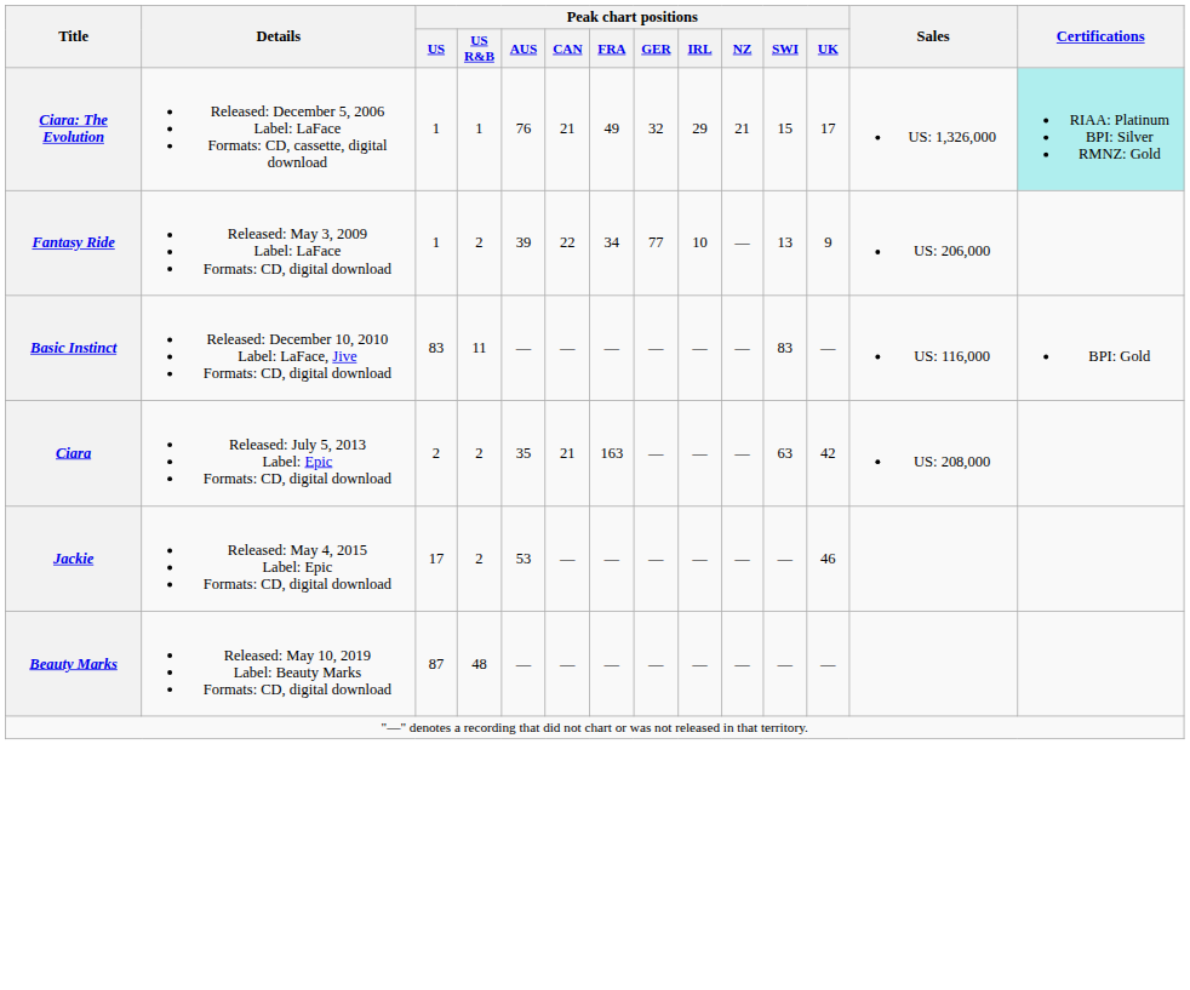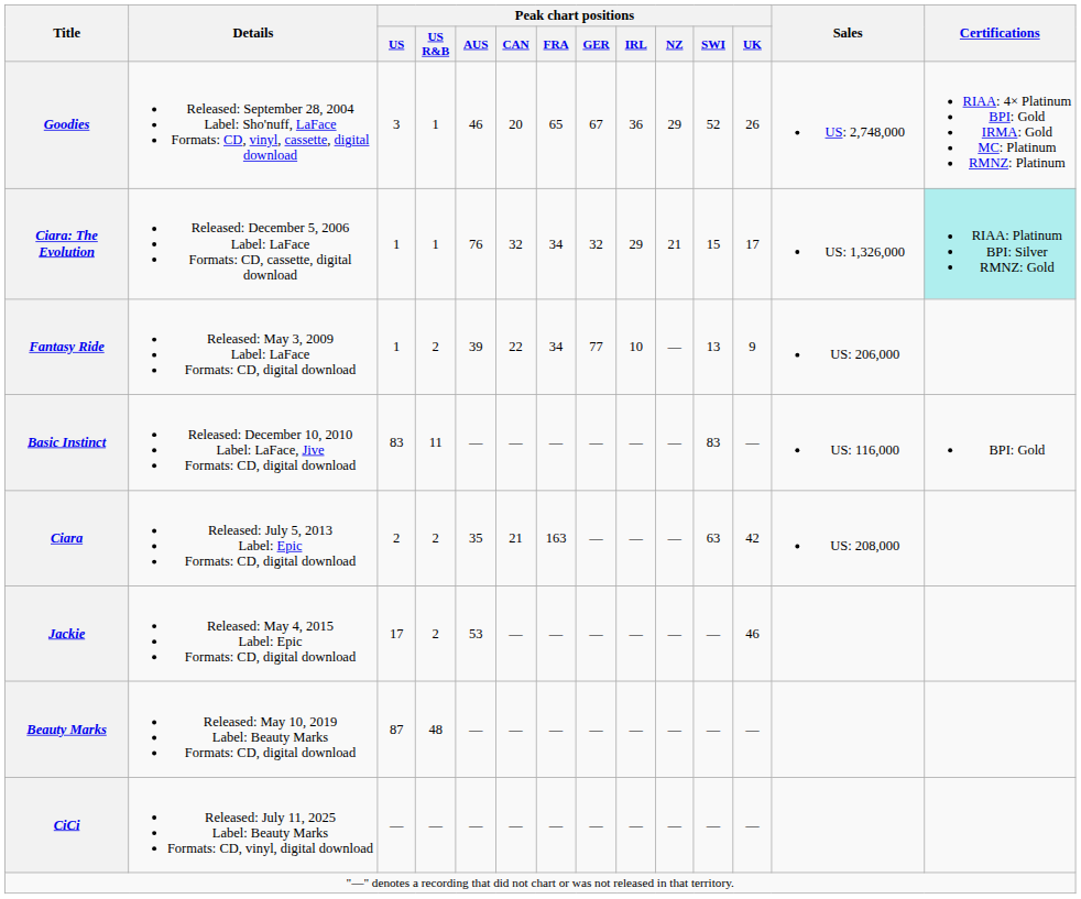 <table class="wikitable plainrowheaders" style="text-align:center;">
 <tr>
 <th scope="col" rowspan="2" style="width:10em;">Title</th>
 <th scope="col" rowspan="2" style="width:20em;">Details</th>
 <th scope="col" colspan="10">Peak chart positions</th>
 <th scope="col" rowspan="2" style="width:12em;">Sales</th>
 <th scope="col" rowspan="2" style="width:12em;"><a href='#'>Certifications</a></th>
 </tr>
 <tr>
 <th scope="col" style="width:3em;font-size:90%;"><a href='#'>US</a><br></th>
 <th scope="col" style="width:3em;font-size:90%;"><a href='#'>US<br>R&B</a><br></th>
 <th scope="col" style="width:3em;font-size:90%;"><a href='#'>AUS</a><br></th>
 <th scope="col" style="width:3em;font-size:90%;"><a href='#'>CAN</a><br></th>
 <th scope="col" style="width:3em;font-size:90%;"><a href='#'>FRA</a><br></th>
 <th scope="col" style="width:3em;font-size:90%;"><a href='#'>GER</a><br></th>
 <th scope="col" style="width:3em;font-size:90%;"><a href='#'>IRL</a><br></th>
 <th scope="col" style="width:3em;font-size:90%;"><a href='#'>NZ</a><br></th>
 <th scope="col" style="width:3em;font-size:90%;"><a href='#'>SWI</a><br></th>
 <th scope="col" style="width:3em;font-size:90%;"><a href='#'>UK</a><br></th>
 </tr>
 <tr>
+<th scope="row"><em><a href='#'>Goodies</a></em></th>
+<td><br><ul><li>Released: September 28, 2004</li><li>Label: Sho'nuff, <a href='#'>LaFace</a></li><li>Formats: <a href='#'>CD</a>, <a href='#'>vinyl</a>, <a href='#'>cassette</a>, <a href='#'>digital download</a></li></ul></td>
+<td>3</td>
+<td>1</td>
+<td>46</td>
+<td>20</td>
+<td>65</td>
+<td>67</td>
+<td>36</td>
+<td>29</td>
+<td>52</td>
+<td>26</td>
+<td><br><ul><li><a href='#'>US</a>: 2,748,000</li></ul></td>
+<td><br><ul><li><a href='#'>RIAA</a>: 4× Platinum</li><li><a href='#'>BPI</a>: Gold</li><li><a href='#'>IRMA</a>: Gold</li><li><a href='#'>MC</a>: Platinum</li><li><a href='#'>RMNZ</a>: Platinum</li></ul></td>
+</tr>
+<tr>
 <th scope="row"><em><a href='#'>Ciara: The Evolution</a></em></th>
 <td><br><ul><li>Released: December 5, 2006</li><li>Label: LaFace</li><li>Formats: CD, cassette, digital download</li></ul></td>
 <td>1</td>
 <td>1</td>
 <td>76</td>
-<td>21</td>
-<td>49</td>
+<td>32</td>
+<td>34</td>
 <td>32</td>
 <td>29</td>
 <td>21</td>
 <td>15</td>
 <td>17</td>
 <td><br><ul><li>US: 1,326,000</li></ul></td>
 <td style="background: paleturquoise;"><br><ul><li>RIAA: Platinum</li><li>BPI: Silver</li><li>RMNZ: Gold</li></ul></td>
 </tr>
 <tr>
 <th scope="row"><em><a href='#'>Fantasy Ride</a></em></th>
 <td><br><ul><li>Released: May 3, 2009</li><li>Label: LaFace</li><li>Formats: CD, digital download</li></ul></td>
 <td>1</td>
 <td>2</td>
 <td>39</td>
 <td>22</td>
 <td>34</td>
 <td>77</td>
 <td>10</td>
 <td>—</td>
 <td>13</td>
 <td>9</td>
 <td><br><ul><li>US: 206,000</li></ul></td>
 <td></td>
 </tr>
 <tr>
 <th scope="row"><em><a href='#'>Basic Instinct</a></em></th>
 <td><br><ul><li>Released: December 10, 2010</li><li>Label: LaFace, <a href='#'>Jive</a></li><li>Formats: CD, digital download</li></ul></td>
 <td>83</td>
 <td>11</td>
 <td>—</td>
 <td>—</td>
 <td>—</td>
 <td>—</td>
 <td>—</td>
 <td>—</td>
 <td>83</td>
 <td>—</td>
 <td><br><ul><li>US: 116,000</li></ul></td>
 <td><br><ul><li>BPI: Gold</li></ul></td>
 </tr>
 <tr>
 <th scope="row"><em><a href='#'>Ciara</a></em></th>
 <td><br><ul><li>Released: July 5, 2013</li><li>Label: <a href='#'>Epic</a></li><li>Formats: CD, digital download</li></ul></td>
 <td>2</td>
 <td>2</td>
 <td>35</td>
 <td>21</td>
 <td>163</td>
 <td>—</td>
 <td>—</td>
 <td>—</td>
 <td>63</td>
 <td>42</td>
 <td><br><ul><li>US: 208,000</li></ul></td>
 <td></td>
 </tr>
 <tr>
 <th scope="row"><em><a href='#'>Jackie</a></em></th>
 <td><br><ul><li>Released: May 4, 2015</li><li>Label: Epic</li><li>Formats: CD, digital download</li></ul></td>
 <td>17</td>
 <td>2</td>
 <td>53</td>
 <td>—</td>
 <td>—</td>
 <td>—</td>
 <td>—</td>
 <td>—</td>
 <td>—</td>
 <td>46</td>
 <td></td>
 <td></td>
 </tr>
 <tr>
 <th scope="row"><em><a href='#'>Beauty Marks</a></em></th>
 <td><br><ul><li>Released: May 10, 2019</li><li>Label: Beauty Marks</li><li>Formats: CD, digital download</li></ul></td>
 <td>87</td>
 <td>48</td>
 <td>—</td>
 <td>—</td>
 <td>—</td>
 <td>—</td>
 <td>—</td>
 <td>—</td>
 <td>—</td>
 <td>—</td>
 <td></td>
 <td></td>
 </tr>
 <tr>
+<th scope="row"><em><a href='#'>CiCi</a></em></th>
+<td><br><ul><li>Released: July 11, 2025</li><li>Label: Beauty Marks</li><li>Formats: CD, vinyl, digital download</li></ul></td>
+<td>—</td>
+<td>—</td>
+<td>—</td>
+<td>—</td>
+<td>—</td>
+<td>—</td>
+<td>—</td>
+<td>—</td>
+<td>—</td>
+<td>—</td>
+<td></td>
+<td></td>
+</tr>
+<tr>
 <td colspan="14" style="font-size:90%">"—" denotes a recording that did not chart or was not released in that territory.</td>
 </tr>
 </table>
